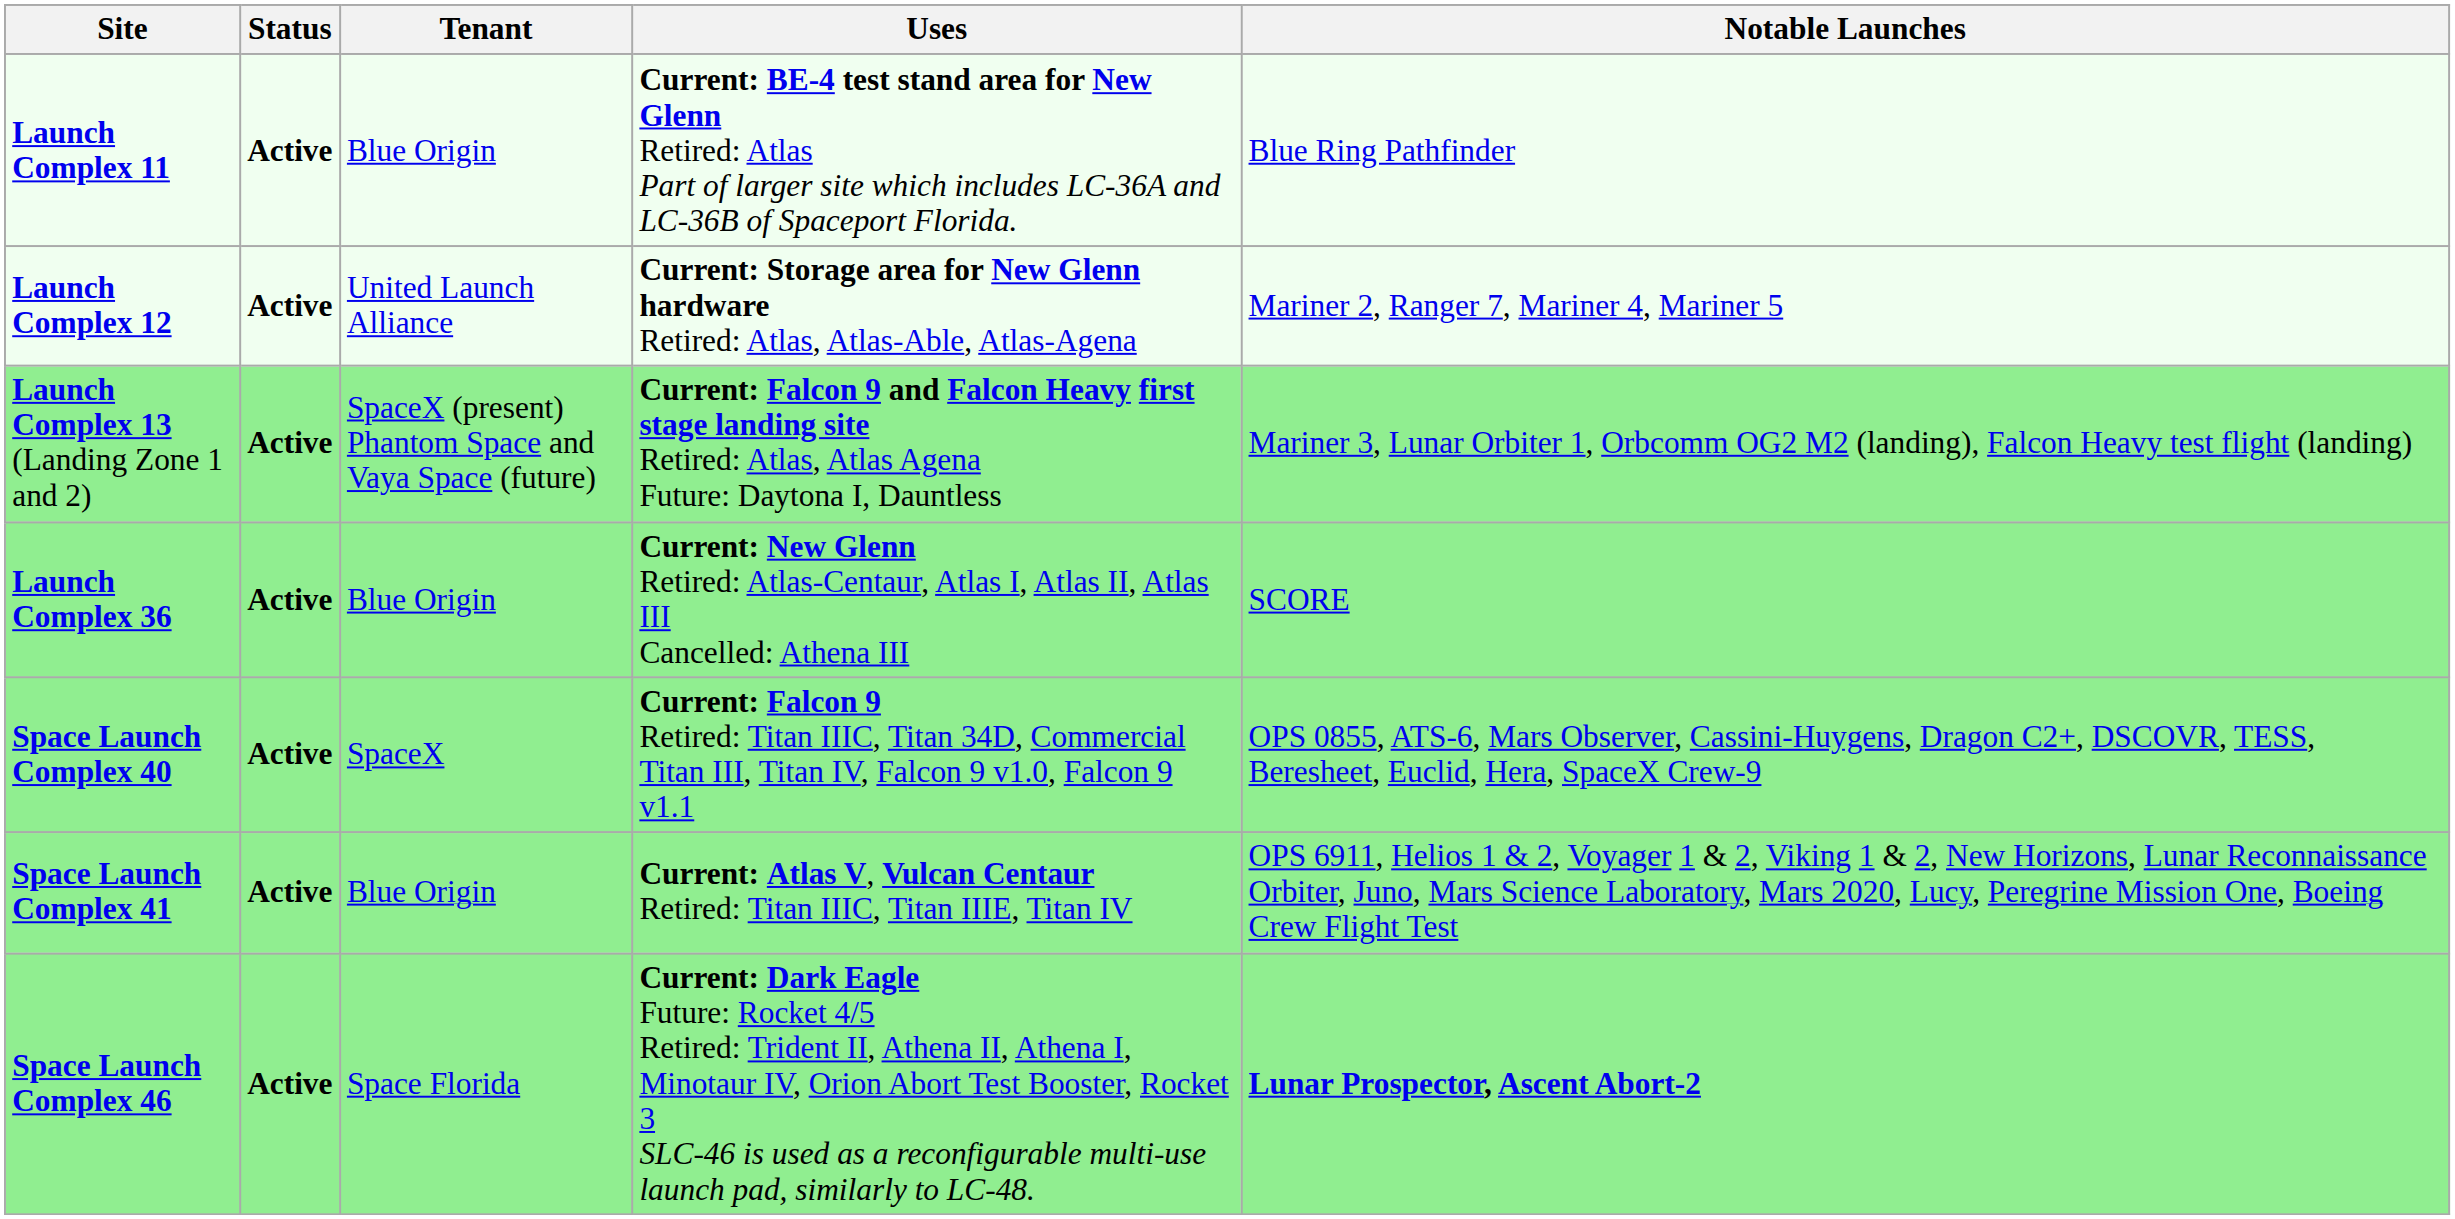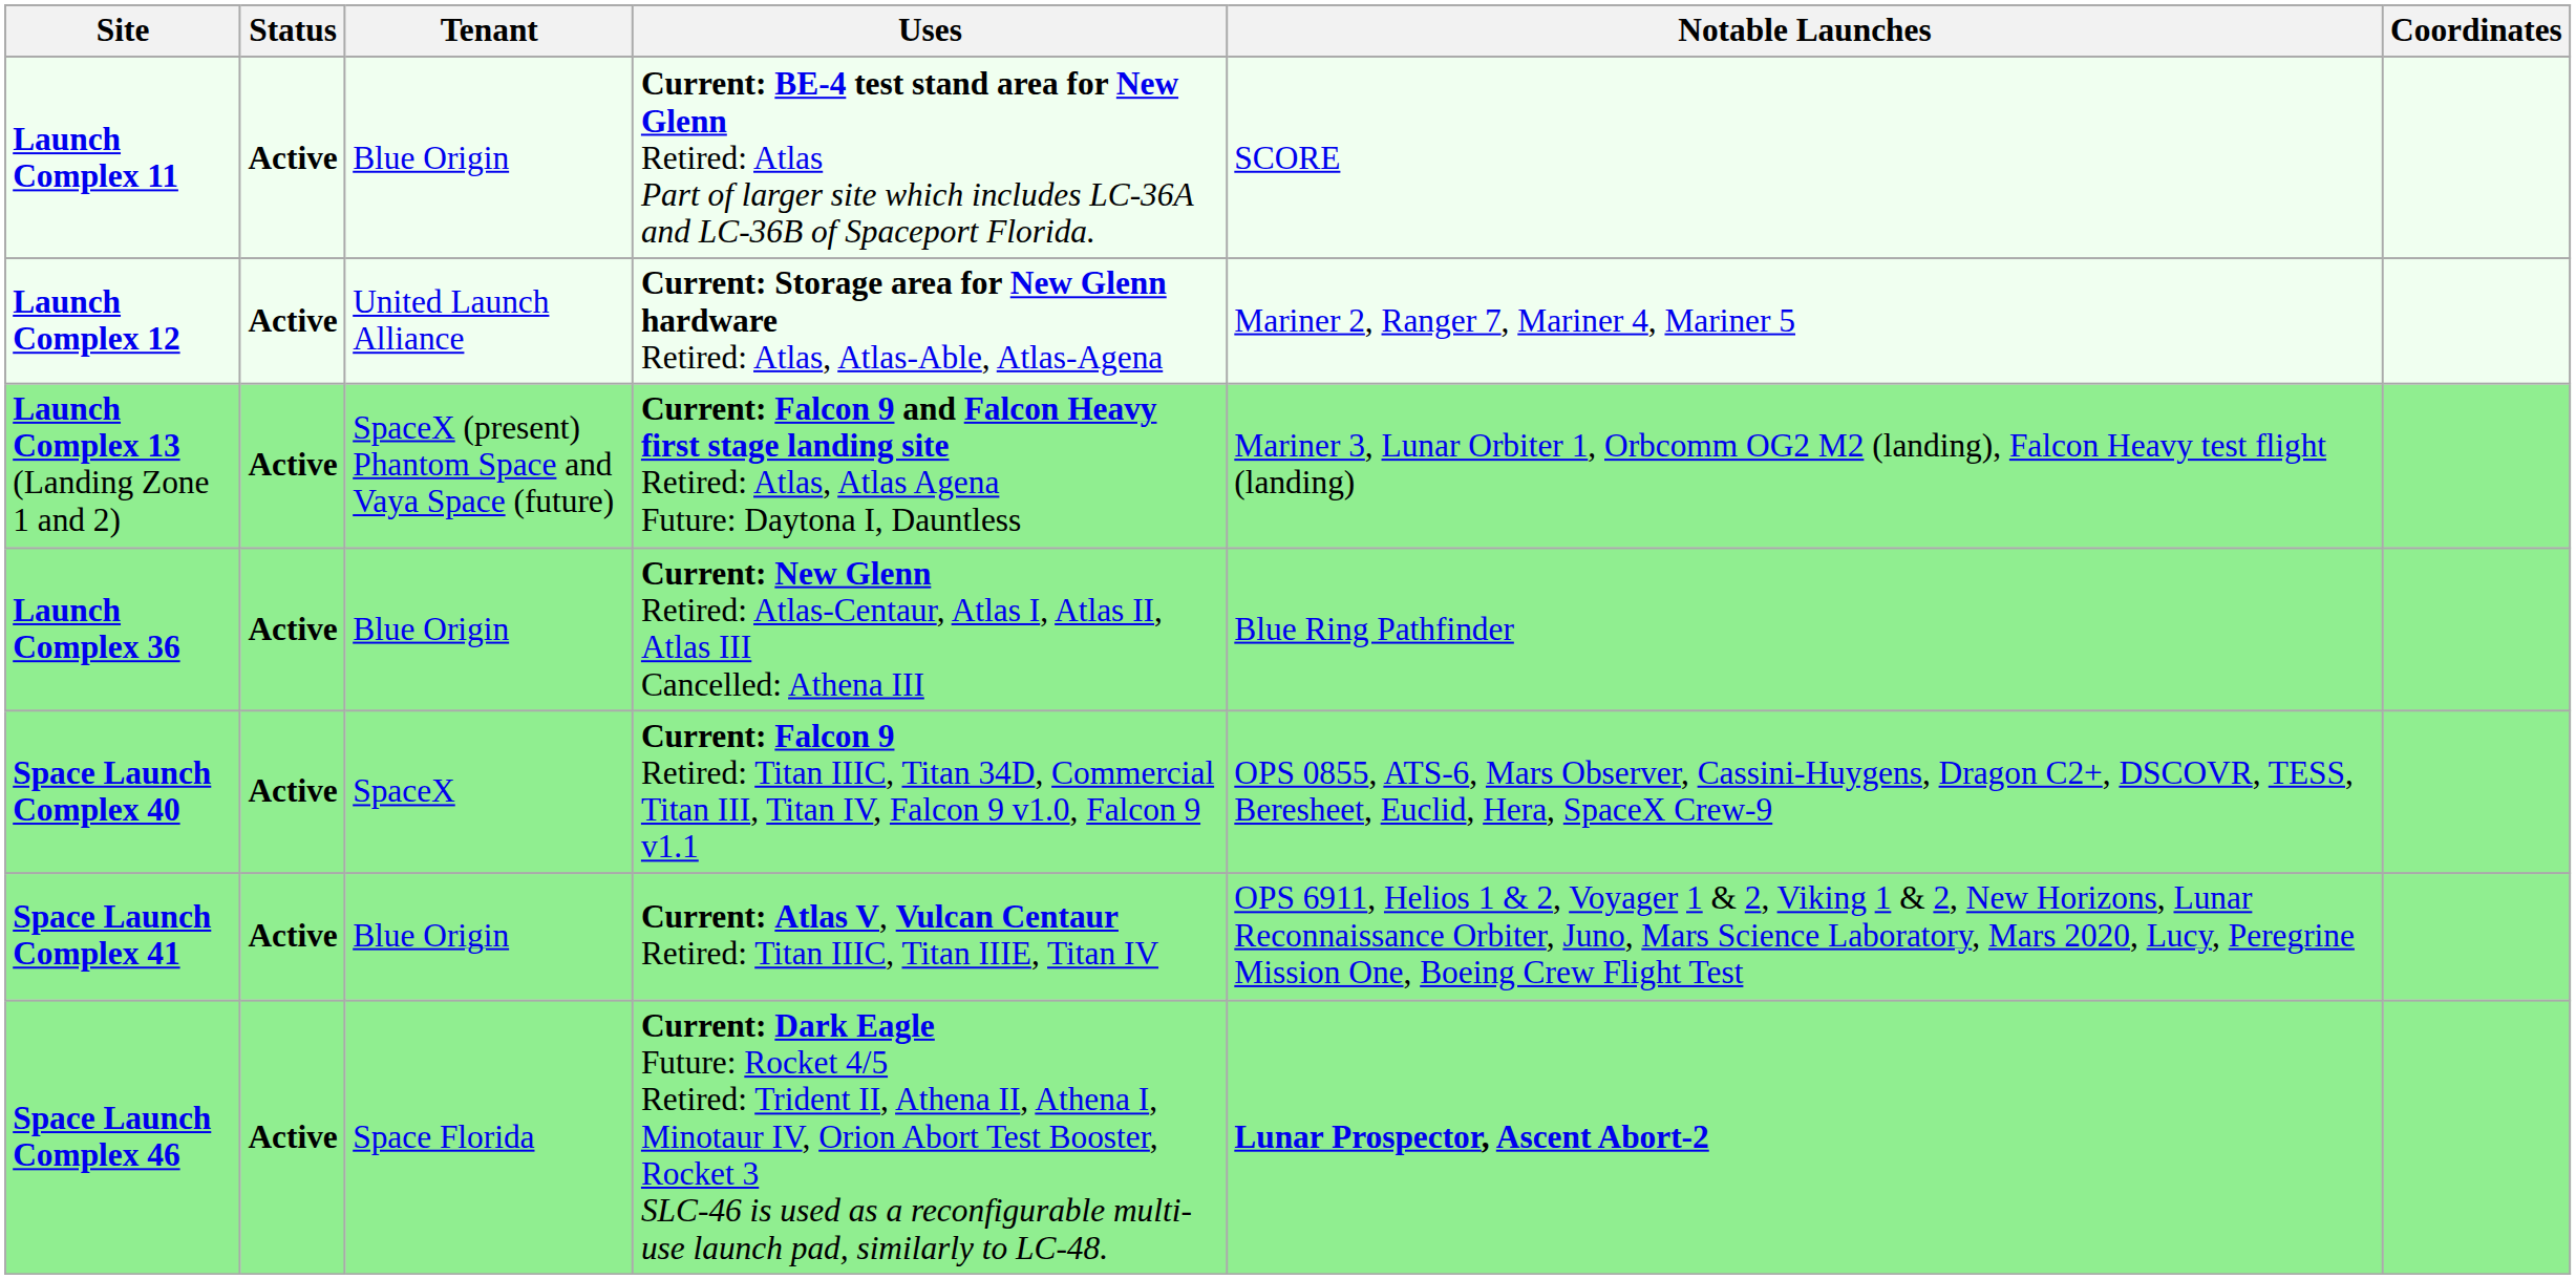 <table class="wikitable" border="1">
 <tr>
 <th>Site</th>
 <th>Status</th>
 <th>Tenant</th>
 <th>Uses</th>
 <th>Notable Launches</th>
+<th>Coordinates</th>
 </tr>
 <tr bgcolor=honeydew>
 <td><a href='#'><strong>Launch Complex 11</strong></a></td>
 <td><strong>Active</strong></td>
 <td><a href='#'>Blue Origin</a></td>
 <td><strong>Current:</strong> <strong><a href='#'>BE-4</a> test stand area for <a href='#'>New Glenn</a></strong><br>Retired: <a href='#'>Atlas</a><br><em>Part of larger site which includes LC-36A and LC-36B of Spaceport Florida.</em></td>
-<td><a href='#'>Blue Ring Pathfinder</a></td>
+<td><a href='#'>SCORE</a></td>
+<td></td>
 </tr>
 <tr bgcolor=honeydew>
 <td><a href='#'><strong>Launch Complex 12</strong></a></td>
 <td><strong>Active</strong></td>
 <td><a href='#'>United Launch Alliance</a></td>
 <td><strong>Current:</strong> <strong>Storage area for <a href='#'>New Glenn</a> hardware</strong><br>Retired: <a href='#'>Atlas</a>, <a href='#'>Atlas-Able</a>, <a href='#'>Atlas-Agena</a></td>
 <td><a href='#'>Mariner 2</a>, <a href='#'>Ranger 7</a>, <a href='#'>Mariner 4</a>, <a href='#'>Mariner 5</a></td>
+<td></td>
 </tr>
 <tr bgcolor=lightgreen>
 <td><strong><a href='#'>Launch Complex 13</a></strong><br>(Landing Zone 1 and 2)</td>
 <td><strong>Active</strong></td>
 <td><a href='#'>SpaceX</a> (present)<br><a href='#'>Phantom Space</a> and <a href='#'>Vaya Space</a> (future)</td>
 <td><strong>Current:</strong> <strong><a href='#'>Falcon 9</a> and <a href='#'>Falcon Heavy</a> <a href='#'>first stage landing site</a></strong> <br>Retired: <a href='#'>Atlas</a>, <a href='#'>Atlas Agena</a> <br>Future: Daytona I, Dauntless</td>
 <td><a href='#'>Mariner 3</a>, <a href='#'>Lunar Orbiter 1</a>, <a href='#'>Orbcomm OG2 M2</a> (landing), <a href='#'>Falcon Heavy test flight</a> (landing)</td>
+<td></td>
 </tr>
 <tr bgcolor=lightgreen>
 <td><strong><a href='#'>Launch Complex 36</a></strong></td>
 <td><strong>Active</strong></td>
 <td><a href='#'>Blue Origin</a></td>
 <td><strong>Current:</strong> <strong><a href='#'>New Glenn</a></strong><br>Retired: <a href='#'>Atlas-Centaur</a>, <a href='#'>Atlas I</a>, <a href='#'>Atlas II</a>, <a href='#'>Atlas III</a><br>Cancelled: <a href='#'>Athena III</a></td>
-<td><a href='#'>SCORE</a></td>
+<td><a href='#'>Blue Ring Pathfinder</a></td>
+<td></td>
 </tr>
 <tr bgcolor="lightgreen">
 <td><strong><a href='#'>Space Launch Complex 40</a></strong></td>
 <td><strong>Active</strong></td>
 <td><a href='#'>SpaceX</a></td>
 <td><strong>Current:</strong> <strong><a href='#'> Falcon 9</a></strong> <br>Retired: <a href='#'>Titan IIIC</a>, <a href='#'>Titan 34D</a>, <a href='#'>Commercial Titan III</a>, <a href='#'>Titan IV</a>, <a href='#'>Falcon 9 v1.0</a>, <a href='#'>Falcon 9 v1.1</a></td>
 <td><a href='#'>OPS 0855</a>, <a href='#'>ATS-6</a>, <a href='#'>Mars Observer</a>, <a href='#'>Cassini-Huygens</a>, <a href='#'>Dragon C2+</a>, <a href='#'>DSCOVR</a>, <a href='#'>TESS</a>, <a href='#'>Beresheet</a>, <a href='#'>Euclid</a>, <a href='#'>Hera</a>, <a href='#'>SpaceX Crew-9</a></td>
+<td></td>
 </tr>
 <tr bgcolor="lightgreen">
 <td><strong><a href='#'>Space Launch Complex 41</a></strong></td>
 <td><strong>Active</strong></td>
 <td><a href='#'>Blue Origin</a></td>
 <td><strong>Current:</strong> <strong><a href='#'>Atlas V</a></strong>, <strong><a href='#'>Vulcan Centaur</a></strong><br>Retired: <a href='#'>Titan IIIC</a>, <a href='#'>Titan IIIE</a>, <a href='#'>Titan IV</a></td>
 <td><a href='#'>OPS 6911</a>, <a href='#'>Helios 1 & 2</a>, <a href='#'>Voyager</a> <a href='#'>1</a> & <a href='#'>2</a>, <a href='#'>Viking</a> <a href='#'>1</a> & <a href='#'>2</a>, <a href='#'>New Horizons</a>, <a href='#'>Lunar Reconnaissance Orbiter</a>, <a href='#'>Juno</a>, <a href='#'>Mars Science Laboratory</a>, <a href='#'>Mars 2020</a>, <a href='#'>Lucy</a>, <a href='#'>Peregrine Mission One</a>, <a href='#'>Boeing Crew Flight Test</a></td>
+<td></td>
 </tr>
 <tr bgcolor=lightgreen>
 <td><a href='#'><strong>Space Launch Complex 46</strong></a></td>
 <td><strong>Active</strong></td>
 <td><a href='#'>Space Florida</a></td>
 <td><strong>Current: <a href='#'>Dark Eagle</a></strong><br>Future: <a href='#'>Rocket 4/5</a><strong><br></strong>Retired: <a href='#'>Trident II</a>, <a href='#'>Athena II</a>, <a href='#'>Athena I</a>,  <a href='#'>Minotaur IV</a>,  <a href='#'>Orion Abort Test Booster</a>, <a href='#'>Rocket 3</a><br><em>SLC-46 is used as a reconfigurable multi-use launch pad, similarly to LC-48.</em></td>
 <td><strong><a href='#'>Lunar Prospector</a>, <a href='#'>Ascent Abort-2</a></strong></td>
+<td></td>
 </tr>
 </table>
